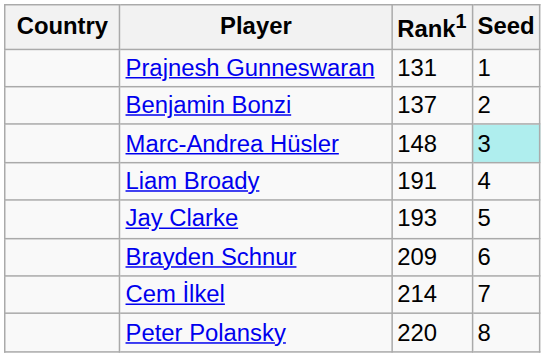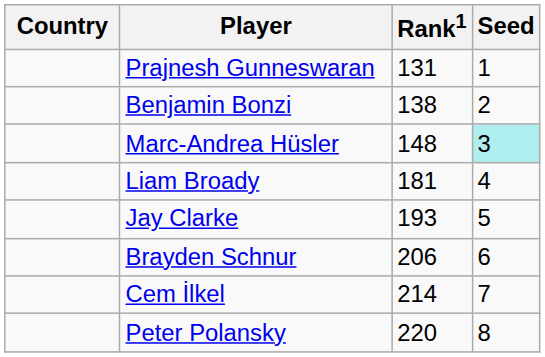 <table class="sortable wikitable">
 <tr>
 <th width="70">Country</th>
 <th width="175">Player</th>
 <th>Rank<sup>1</sup></th>
 <th>Seed</th>
 </tr>
 <tr>
 <td></td>
 <td><a href='#'>Prajnesh Gunneswaran</a></td>
 <td>131</td>
 <td>1</td>
 </tr>
 <tr>
 <td></td>
 <td><a href='#'>Benjamin Bonzi</a></td>
-<td>137</td>
+<td>138</td>
 <td>2</td>
 </tr>
 <tr>
 <td></td>
 <td><a href='#'>Marc-Andrea Hüsler</a></td>
 <td>148</td>
 <td style="background: paleturquoise;">3</td>
 </tr>
 <tr>
 <td></td>
 <td><a href='#'>Liam Broady</a></td>
-<td>191</td>
+<td>181</td>
 <td>4</td>
 </tr>
 <tr>
 <td></td>
 <td><a href='#'>Jay Clarke</a></td>
 <td>193</td>
 <td>5</td>
 </tr>
 <tr>
 <td></td>
 <td><a href='#'>Brayden Schnur</a></td>
-<td>209</td>
+<td>206</td>
 <td>6</td>
 </tr>
 <tr>
 <td></td>
 <td><a href='#'>Cem İlkel</a></td>
 <td>214</td>
 <td>7</td>
 </tr>
 <tr>
 <td></td>
 <td><a href='#'>Peter Polansky</a></td>
 <td>220</td>
 <td>8</td>
 </tr>
 </table>
